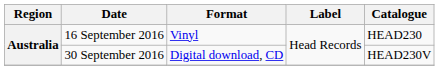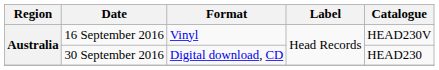 <table class="wikitable plainrowheaders">
 <tr>
 <th scope="col">Region</th>
 <th scope="col">Date</th>
 <th scope="col">Format</th>
 <th scope="col">Label</th>
 <th scope="col">Catalogue</th>
 </tr>
 <tr>
 <th scope="row" rowspan="2">Australia</th>
 <td>16 September 2016</td>
 <td><a href='#'>Vinyl</a></td>
 <td rowspan="2">Head Records</td>
-<td>HEAD230</td>
+<td>HEAD230V</td>
 </tr>
 <tr>
 <td>30 September 2016</td>
 <td><a href='#'>Digital download</a>, <a href='#'>CD</a></td>
-<td>HEAD230V</td>
+<td>HEAD230</td>
 </tr>
 <tr>
 </tr>
 </table>
